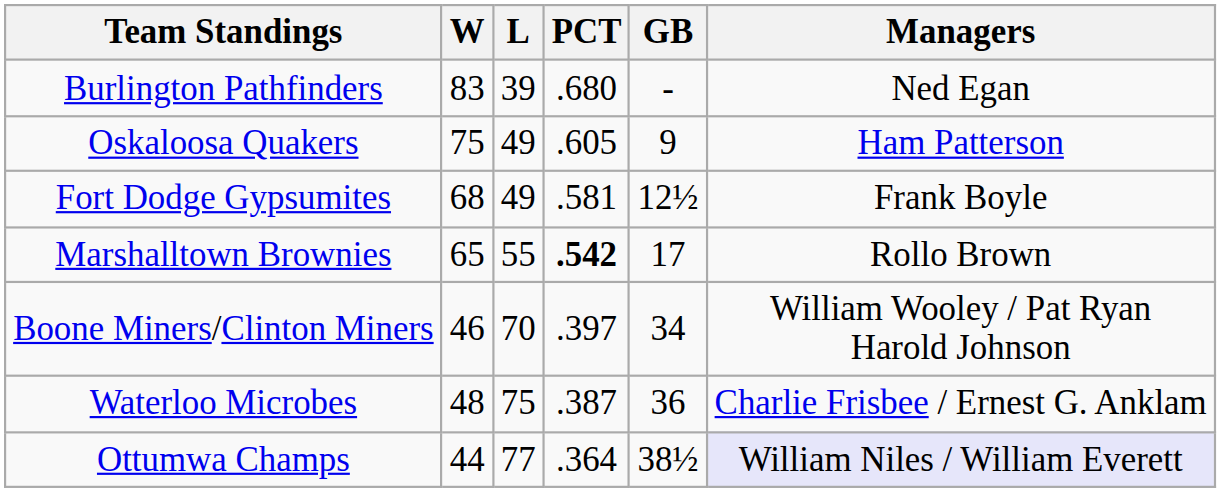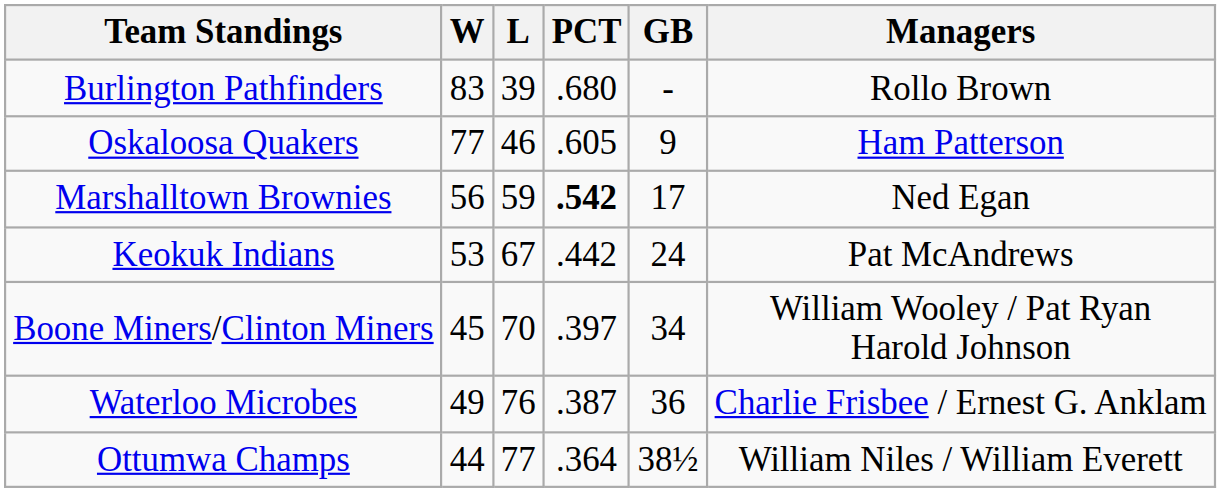 <table class="wikitable">
 <tr>
 <th>Team Standings</th>
 <th>W</th>
 <th>L</th>
 <th>PCT</th>
 <th>GB</th>
 <th>Managers</th>
 </tr>
 <tr align=center>
 <td><a href='#'>Burlington Pathfinders</a></td>
 <td>83</td>
 <td>39</td>
 <td>.680</td>
 <td>-</td>
-<td>Ned Egan</td>
+<td>Rollo Brown</td>
 </tr>
 <tr align=center>
 <td><a href='#'>Oskaloosa Quakers</a></td>
-<td>75</td>
-<td>49</td>
+<td>77</td>
+<td>46</td>
 <td>.605</td>
 <td>9</td>
 <td><a href='#'>Ham Patterson</a></td>
 </tr>
 <tr align=center>
-<td><a href='#'>Fort Dodge Gypsumites</a></td>
-<td>68</td>
-<td>49</td>
-<td>.581</td>
-<td>12½</td>
-<td>Frank Boyle</td>
+<td><a href='#'>Marshalltown Brownies</a></td>
+<td>56</td>
+<td>59</td>
+<td><strong>.542</strong></td>
+<td>17</td>
+<td>Ned Egan</td>
 </tr>
 <tr align=center>
-<td><a href='#'>Marshalltown Brownies</a></td>
-<td>65</td>
-<td>55</td>
-<td><strong>.542</strong></td>
-<td>17</td>
-<td>Rollo Brown</td>
+<td><a href='#'>Keokuk Indians</a></td>
+<td>53</td>
+<td>67</td>
+<td>.442</td>
+<td>24</td>
+<td>Pat McAndrews</td>
 </tr>
 <tr align=center>
 <td><a href='#'>Boone Miners</a>/<a href='#'>Clinton Miners</a></td>
-<td>46</td>
+<td>45</td>
 <td>70</td>
 <td>.397</td>
 <td>34</td>
 <td>William Wooley / Pat Ryan <br> Harold Johnson</td>
 </tr>
 <tr align=center>
 <td><a href='#'>Waterloo Microbes</a></td>
-<td>48</td>
-<td>75</td>
+<td>49</td>
+<td>76</td>
 <td>.387</td>
 <td>36</td>
 <td><a href='#'>Charlie Frisbee</a> / Ernest G. Anklam</td>
 </tr>
 <tr align=center>
 <td><a href='#'>Ottumwa Champs</a></td>
 <td>44</td>
 <td>77</td>
 <td>.364</td>
 <td>38½</td>
-<td style="background: lavender;">William Niles / William Everett</td>
+<td>William Niles / William Everett</td>
 </tr>
 </table>
